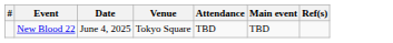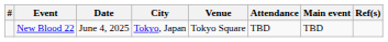 <table class="wikitable sortable" style="font-size:85%; align="center">
 <tr>
 <th>#</th>
 <th>Event</th>
 <th>Date</th>
+<th>City</th>
 <th>Venue</th>
 <th>Attendance</th>
 <th>Main event</th>
 <th>Ref(s)</th>
 </tr>
 <tr>
 <td></td>
 <td><a href='#'>New Blood 22</a></td>
 <td>June 4, 2025</td>
+<td><a href='#'>Tokyo</a>, Japan</td>
 <td>Tokyo Square</td>
 <td>TBD</td>
 <td>TBD</td>
 <td></td>
 </tr>
 </table>
